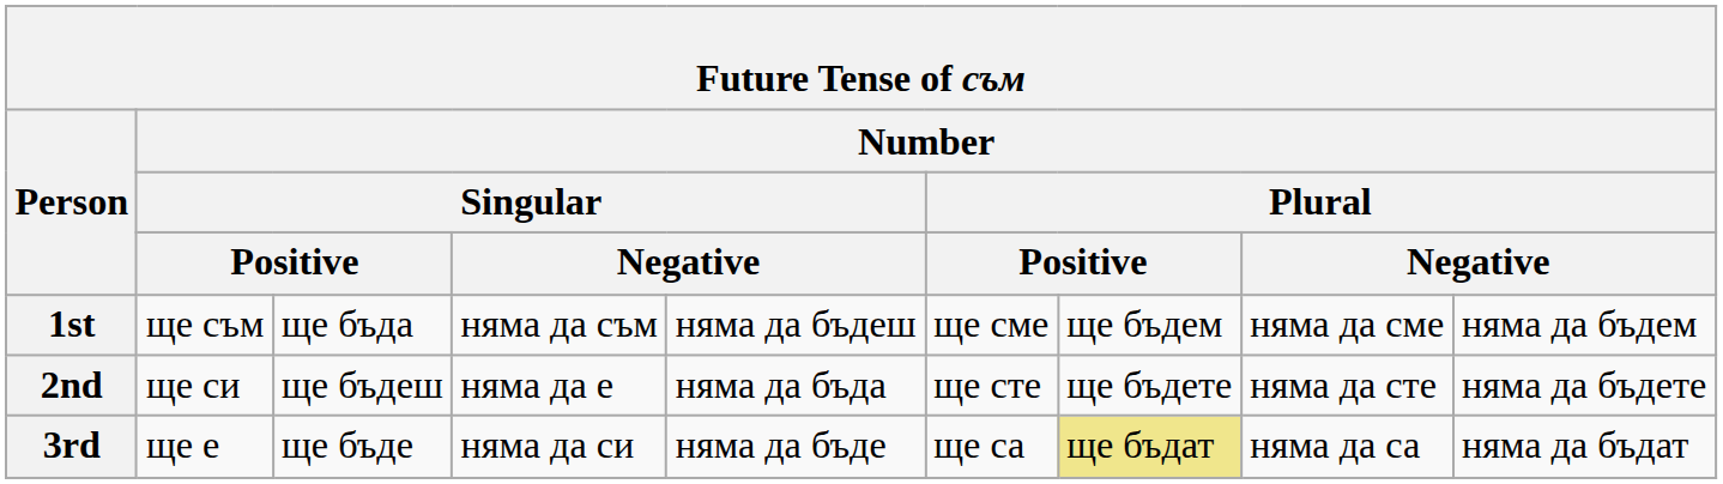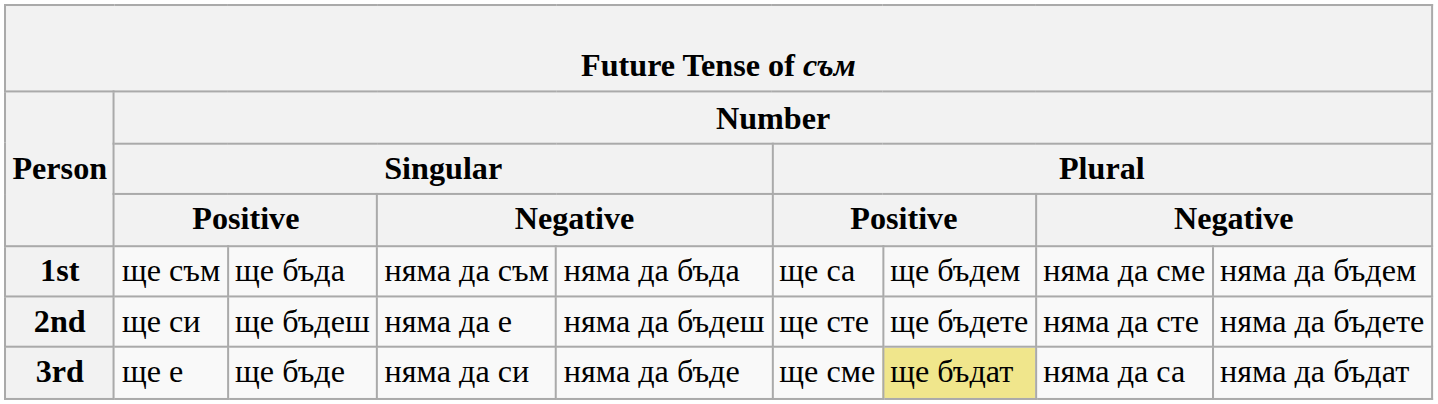 <table class="wikitable">
 <tr>
 <th colspan="9"><br>Future Tense of <em>съм</em></th>
 </tr>
 <tr>
 <th rowspan="3">Person</th>
 <th colspan="8">Number</th>
 </tr>
 <tr>
 <th colspan="4">Singular</th>
 <th colspan="4">Plural</th>
 </tr>
 <tr>
 <th colspan="2">Positive</th>
 <th colspan="2">Negative</th>
 <th colspan="2">Positive</th>
 <th colspan="2">Negative</th>
 </tr>
 <tr>
 <th>1st</th>
 <td>ще съм</td>
 <td>ще бъда</td>
 <td>няма да съм</td>
-<td>няма да бъдеш</td>
-<td>ще сме</td>
+<td>няма да бъда</td>
+<td>ще са</td>
 <td>ще бъдем</td>
 <td>няма да сме</td>
 <td>няма да бъдем</td>
 </tr>
 <tr>
 <th>2nd</th>
 <td>ще си</td>
 <td>ще бъдеш</td>
 <td>няма да е</td>
-<td>няма да бъда</td>
+<td>няма да бъдеш</td>
 <td>ще сте</td>
 <td>ще бъдете</td>
 <td>няма да сте</td>
 <td>няма да бъдете</td>
 </tr>
 <tr>
 <th>3rd</th>
 <td>ще е</td>
 <td>ще бъде</td>
 <td>няма да си</td>
 <td>няма да бъде</td>
-<td>ще са</td>
+<td>ще сме</td>
 <td style="background: khaki;">ще бъдат</td>
 <td>няма да са</td>
 <td>няма да бъдат</td>
 </tr>
 </table>
